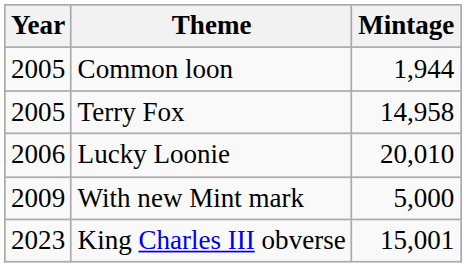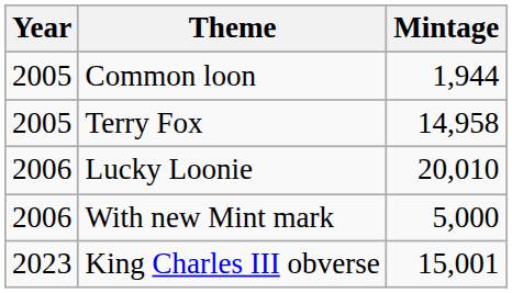 <table class="wikitable">
 <tr>
 <th>Year</th>
 <th>Theme</th>
 <th>Mintage</th>
 </tr>
 <tr>
 <td>2005</td>
 <td>Common loon</td>
 <td style="text-align: right;">1,944</td>
 </tr>
 <tr>
 <td>2005</td>
 <td>Terry Fox</td>
 <td style="text-align: right;">14,958</td>
 </tr>
 <tr>
 <td>2006</td>
 <td>Lucky Loonie</td>
 <td style="text-align: right;">20,010</td>
 </tr>
 <tr>
-<td>2009</td>
+<td>2006</td>
 <td>With new Mint mark</td>
 <td style="text-align: right;">5,000</td>
 </tr>
 <tr>
 <td>2023</td>
 <td>King <a href='#'>Charles III</a> obverse </td>
 <td style="text-align: right;">15,001</td>
 </tr>
 </table>
